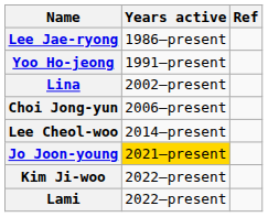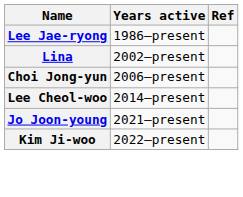 <table class="wikitable plainrowheaders sortable" style="text-align:center">
 <tr>
 <th>Name</th>
 <th>Years active</th>
 <th class="unsortable">Ref</th>
 </tr>
 <tr>
 <th scope="row"><a href='#'>Lee Jae-ryong</a></th>
 <td>1986–present</td>
-<td></td>
-</tr>
-<tr>
-<th scope="row"><a href='#'>Yoo Ho-jeong</a></th>
-<td>1991–present</td>
 <td></td>
 </tr>
 <tr>
 <th scope="row"><a href='#'>Lina</a></th>
 <td>2002–present</td>
 <td></td>
 </tr>
 <tr>
 <th scope="row">Choi Jong-yun</th>
 <td>2006–present</td>
 <td></td>
 </tr>
 <tr>
 <th scope="row">Lee Cheol-woo</th>
 <td>2014–present</td>
 <td></td>
 </tr>
 <tr>
 <th scope="row"><a href='#'>Jo Joon-young</a></th>
-<td style="background: gold;">2021–present</td>
+<td>2021–present</td>
 <td></td>
 </tr>
 <tr>
 <th scope="row">Kim Ji-woo</th>
 <td>2022–present</td>
 <td></td>
 </tr>
-<tr>
-<th scope="row">Lami</th>
-<td>2022–present</td>
-<td></td>
-</tr>
 </table>
